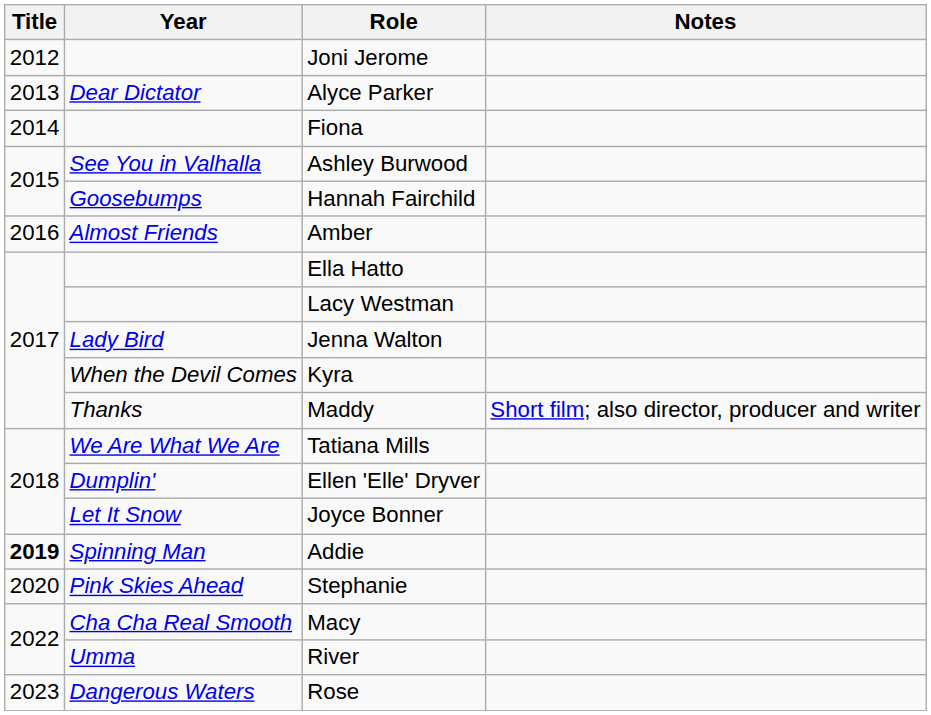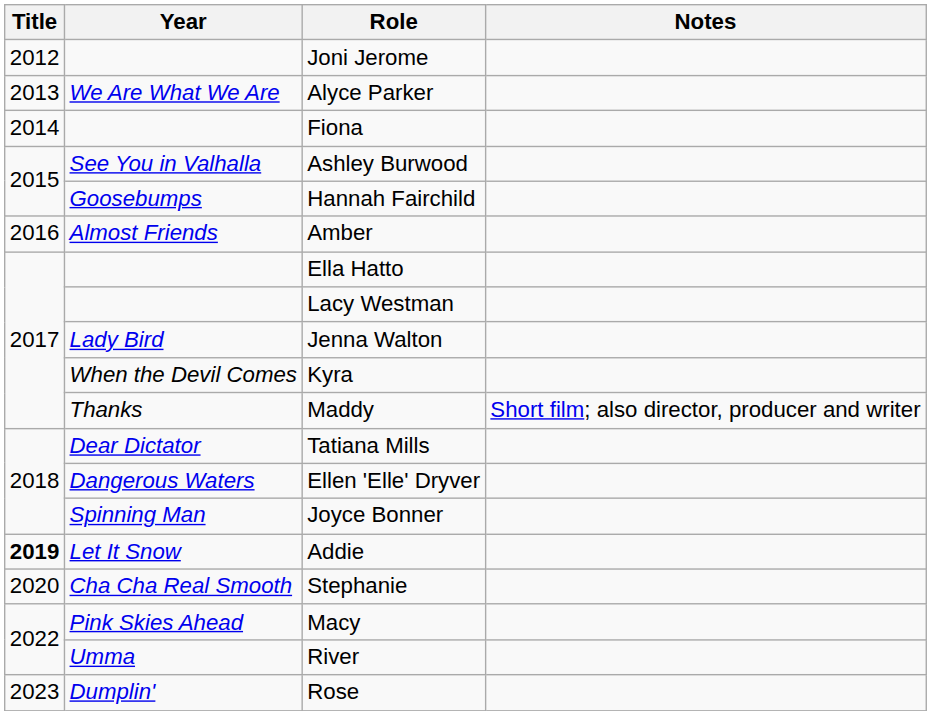 <table class="wikitable plainrowheaders sortable">
 <tr>
 <th>Title</th>
 <th>Year</th>
 <th>Role</th>
 <th>Notes</th>
 </tr>
 <tr>
 <td>2012</td>
 <td><em></em></td>
 <td>Joni Jerome</td>
 <td></td>
 </tr>
 <tr>
 <td>2013</td>
-<td><em><a href='#'>Dear Dictator</a></em></td>
+<td><em><a href='#'>We Are What We Are</a></em></td>
 <td>Alyce Parker</td>
 <td></td>
 </tr>
 <tr>
 <td>2014</td>
 <td><em></em></td>
 <td>Fiona</td>
 <td></td>
 </tr>
 <tr>
 <td rowspan="2">2015</td>
 <td><em><a href='#'>See You in Valhalla</a></em></td>
 <td>Ashley Burwood</td>
 <td></td>
 </tr>
 <tr>
 <td><em><a href='#'>Goosebumps</a></em></td>
 <td>Hannah Fairchild</td>
 <td></td>
 </tr>
 <tr>
 <td>2016</td>
 <td><em><a href='#'>Almost Friends</a></em></td>
 <td>Amber</td>
 <td></td>
 </tr>
 <tr>
 <td rowspan="5">2017</td>
 <td><em></em></td>
 <td>Ella Hatto</td>
 <td></td>
 </tr>
 <tr>
 <td><em></em></td>
 <td>Lacy Westman</td>
 <td></td>
 </tr>
 <tr>
 <td><em><a href='#'>Lady Bird</a></em></td>
 <td>Jenna Walton</td>
 <td></td>
 </tr>
 <tr>
 <td><em>When the Devil Comes</em></td>
 <td>Kyra</td>
 <td></td>
 </tr>
 <tr>
 <td><em>Thanks</em></td>
 <td>Maddy</td>
 <td><a href='#'>Short film</a>; also director, producer and writer</td>
 </tr>
 <tr>
 <td rowspan="3">2018</td>
-<td><em><a href='#'>We Are What We Are</a></em></td>
+<td><em><a href='#'>Dear Dictator</a></em></td>
 <td>Tatiana Mills</td>
 <td></td>
 </tr>
 <tr>
-<td><em><a href='#'>Dumplin'</a></em></td>
+<td><em><a href='#'>Dangerous Waters</a></em></td>
 <td>Ellen 'Elle' Dryver</td>
 <td></td>
 </tr>
 <tr>
-<td><em><a href='#'>Let It Snow</a></em></td>
+<td><em><a href='#'>Spinning Man</a></em></td>
 <td>Joyce Bonner</td>
 <td></td>
 </tr>
 <tr>
 <td><strong>2019</strong></td>
-<td><em><a href='#'>Spinning Man</a></em></td>
+<td><em><a href='#'>Let It Snow</a></em></td>
 <td>Addie</td>
 <td></td>
 </tr>
 <tr>
 <td>2020</td>
-<td><em><a href='#'>Pink Skies Ahead</a></em></td>
+<td><em><a href='#'>Cha Cha Real Smooth</a></em></td>
 <td>Stephanie</td>
 <td></td>
 </tr>
 <tr>
 <td rowspan="2">2022</td>
-<td><em><a href='#'>Cha Cha Real Smooth</a></em></td>
+<td><em><a href='#'>Pink Skies Ahead</a></em></td>
 <td>Macy</td>
 <td></td>
 </tr>
 <tr>
 <td><em><a href='#'>Umma</a></em></td>
 <td>River</td>
 <td></td>
 </tr>
 <tr>
 <td>2023</td>
-<td><em><a href='#'>Dangerous Waters</a></em></td>
+<td><em><a href='#'>Dumplin'</a></em></td>
 <td>Rose</td>
 <td></td>
 </tr>
 </table>
